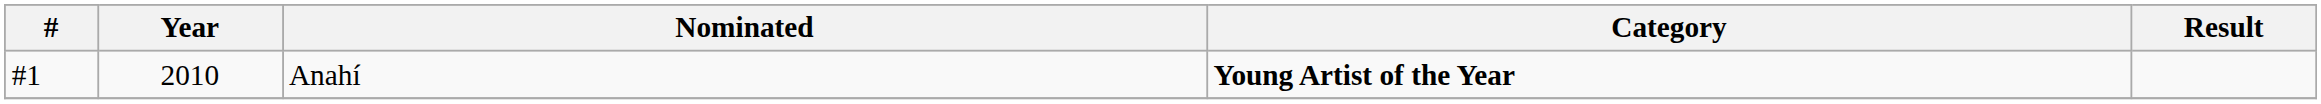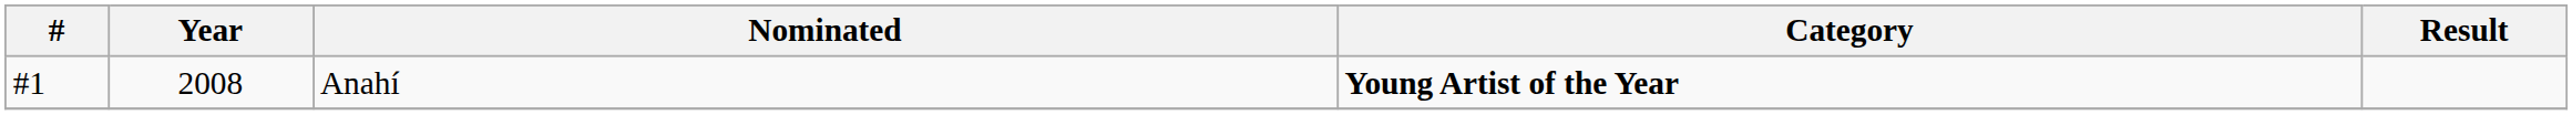 <table class="wikitable" width=100%>
 <tr>
 <th width="2.5%">#</th>
 <th width="5%">Year</th>
 <th width="25%">Nominated</th>
 <th width="25%">Category</th>
 <th width="5%">Result</th>
 </tr>
 <tr>
 <td>#1</td>
-<td rowspan="1" style="text-align:center;">2010</td>
+<td rowspan="1" style="text-align:center;">2008</td>
 <td>Anahí</td>
 <td><strong>Young Artist of the Year</strong></td>
 <td></td>
 </tr>
 <tr>
 </tr>
 </table>
